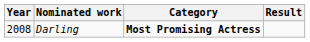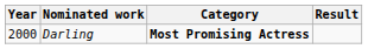 <table class="wikitable sortable">
 <tr>
 <th>Year</th>
 <th>Nominated work</th>
 <th>Category</th>
 <th>Result</th>
 </tr>
 <tr>
-<td>2008</td>
+<td>2000</td>
 <td><em>Darling</em></td>
 <td><strong>Most Promising Actress</strong></td>
 <td></td>
 </tr>
 </table>
